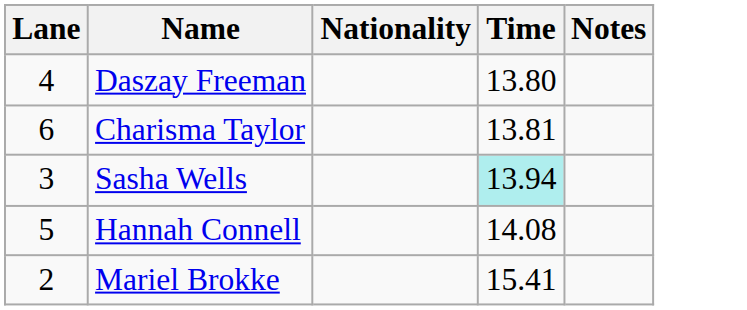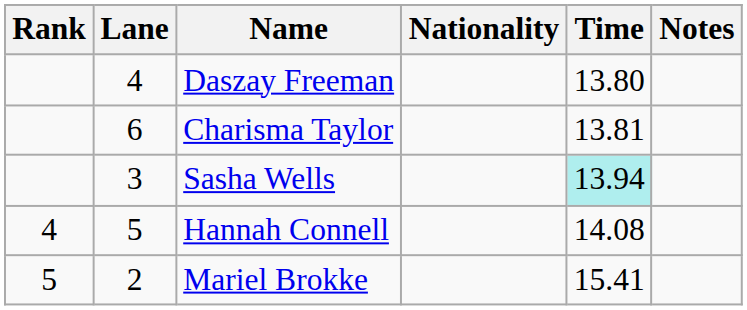 <table class="wikitable sortable" style="text-align:center">
 <tr>
+<th>Rank</th>
 <th>Lane</th>
 <th>Name</th>
 <th>Nationality</th>
 <th>Time</th>
 <th>Notes</th>
 </tr>
 <tr>
+<td></td>
 <td>4</td>
 <td align=left><a href='#'>Daszay Freeman</a></td>
 <td align=left></td>
 <td>13.80</td>
 <td></td>
 </tr>
 <tr>
+<td></td>
 <td>6</td>
 <td align=left><a href='#'>Charisma Taylor</a></td>
 <td align=left></td>
 <td>13.81</td>
 <td></td>
 </tr>
 <tr>
+<td></td>
 <td>3</td>
 <td align=left><a href='#'>Sasha Wells</a></td>
 <td align=left></td>
 <td style="background: paleturquoise;">13.94</td>
 <td></td>
 </tr>
 <tr>
+<td>4</td>
 <td>5</td>
 <td align=left><a href='#'>Hannah Connell</a></td>
 <td align=left></td>
 <td>14.08</td>
 <td></td>
 </tr>
 <tr>
+<td>5</td>
 <td>2</td>
 <td align=left><a href='#'>Mariel Brokke</a></td>
 <td align=left></td>
 <td>15.41</td>
 <td></td>
 </tr>
 </table>
